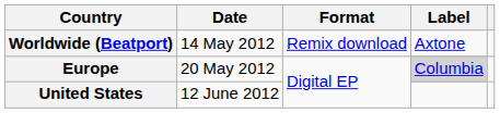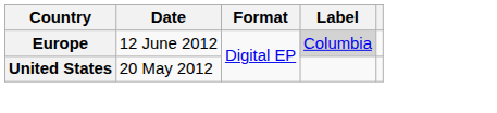 <table class="wikitable plainrowheaders">
 <tr>
 <th scope="col">Country</th>
 <th scope="col">Date</th>
 <th scope="col">Format</th>
 <th scope="col">Label</th>
 <th scope="col"></th>
 </tr>
 <tr>
-<th scope="row">Worldwide (<a href='#'>Beatport</a>)</th>
-<td>14 May 2012</td>
-<td><a href='#'>Remix download</a></td>
-<td><a href='#'>Axtone</a></td>
-<td></td>
-</tr>
-<tr>
 <th scope="row">Europe</th>
-<td>20 May 2012</td>
+<td>12 June 2012</td>
 <td rowspan="2"><a href='#'>Digital EP</a></td>
 <td style="background: lightgrey;"><a href='#'>Columbia</a></td>
 <td></td>
 </tr>
 <tr>
 <th scope="row">United States</th>
-<td>12 June 2012</td>
+<td>20 May 2012</td>
 <td></td>
 <td></td>
 </tr>
 </table>
